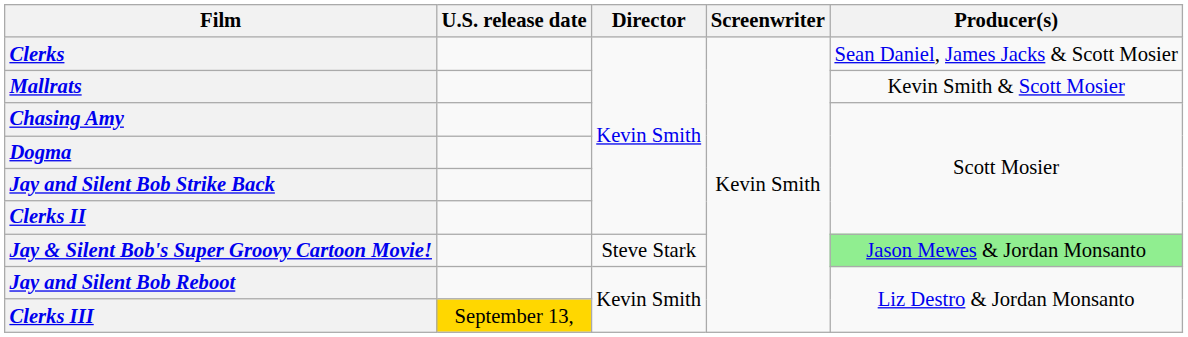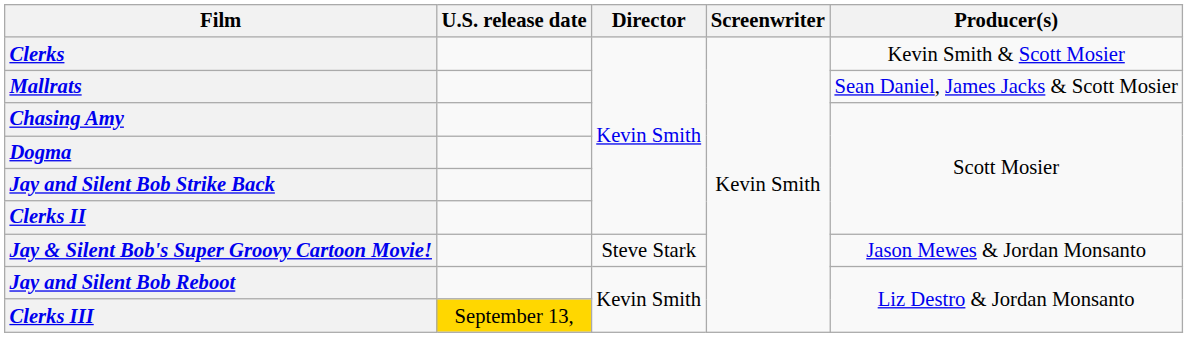 <table class="wikitable plainrowheaders" style="text-align:center">
 <tr>
 <th>Film</th>
 <th>U.S. release date</th>
 <th>Director</th>
 <th>Screenwriter</th>
 <th>Producer(s)</th>
 </tr>
 <tr>
 <th scope="row" style="text-align:left"><em><a href='#'>Clerks</a></em></th>
 <td></td>
 <td rowspan="6"><a href='#'>Kevin Smith</a></td>
 <td rowspan="9">Kevin Smith</td>
-<td><a href='#'>Sean Daniel</a>, <a href='#'>James Jacks</a> & Scott Mosier</td>
+<td>Kevin Smith & <a href='#'>Scott Mosier</a></td>
 </tr>
 <tr>
 <th scope="row" style="text-align:left"><em><a href='#'>Mallrats</a></em></th>
 <td></td>
-<td>Kevin Smith & <a href='#'>Scott Mosier</a></td>
+<td><a href='#'>Sean Daniel</a>, <a href='#'>James Jacks</a> & Scott Mosier</td>
 </tr>
 <tr>
 <th scope="row" style="text-align:left"><em><a href='#'>Chasing Amy</a></em></th>
 <td></td>
 <td rowspan=4>Scott Mosier</td>
 </tr>
 <tr>
 <th scope="row" style="text-align:left"><em><a href='#'>Dogma</a></em></th>
 <td></td>
 </tr>
 <tr>
 <th scope="row" style="text-align:left"><em><a href='#'>Jay and Silent Bob Strike Back</a></em></th>
 <td></td>
 </tr>
 <tr>
 <th scope="row" style="text-align:left"><em><a href='#'>Clerks II</a></em></th>
 <td></td>
 </tr>
 <tr>
 <th scope="row" style="text-align:left"><em><a href='#'>Jay & Silent Bob's Super Groovy Cartoon Movie!</a></em></th>
 <td></td>
 <td>Steve Stark</td>
-<td style="background: lightgreen;"><a href='#'>Jason Mewes</a> & Jordan Monsanto</td>
+<td><a href='#'>Jason Mewes</a> & Jordan Monsanto</td>
 </tr>
 <tr>
 <th scope="row" style="text-align:left"><em><a href='#'>Jay and Silent Bob Reboot</a></em></th>
 <td></td>
 <td rowspan="2">Kevin Smith</td>
 <td rowspan="2"><a href='#'>Liz Destro</a> & Jordan Monsanto</td>
 </tr>
 <tr>
 <th scope="row" style="text-align:left"><em><a href='#'>Clerks III</a></em></th>
 <td style="background: gold;">September 13, </td>
 </tr>
 </table>
